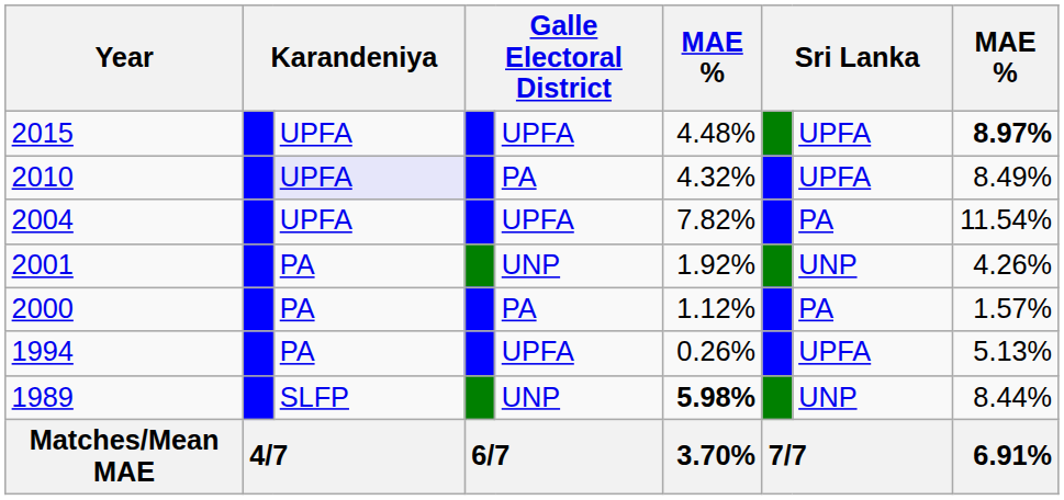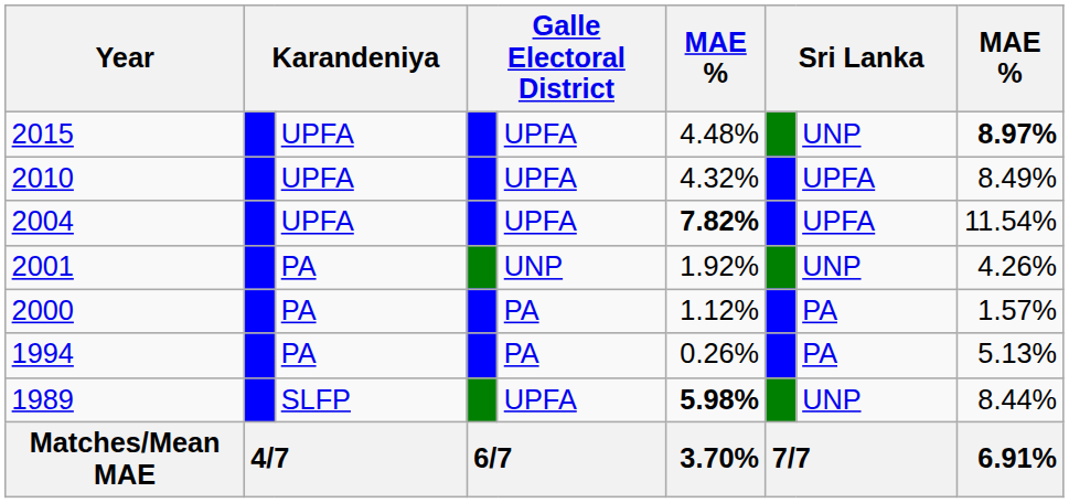 <table class="wikitable">
 <tr>
 <th>Year</th>
 <th colspan="2" width="144px">Karandeniya</th>
 <th colspan="2" width="144px"><a href='#'>Galle Electoral District</a></th>
 <th><a href='#'>MAE</a> %</th>
 <th colspan="2" width="144px">Sri Lanka</th>
 <th>MAE %</th>
 </tr>
 <tr>
 <td><a href='#'>2015</a></td>
 <td style="background-color:blue;" width="10px"></td>
 <td style="text-align:left;"><a href='#'>UPFA</a></td>
 <td style="background-color:blue;" width="10px"></td>
 <td style="text-align:left;"><a href='#'>UPFA</a></td>
 <td style="text-align:right;">4.48%</td>
 <td style="background-color:green;" width="10px"></td>
-<td style="text-align:left;"><a href='#'>UPFA</a></td>
+<td style="text-align:left;"><a href='#'>UNP</a></td>
 <td style="text-align:right;"><strong>8.97%</strong></td>
 </tr>
 <tr>
 <td><a href='#'>2010</a></td>
 <td style="background-color:blue;" width="10px"></td>
-<td style="background: lavender; text-align:left;"><a href='#'>UPFA</a></td>
+<td style="text-align:left;"><a href='#'>UPFA</a></td>
 <td style="background-color:blue;" width="10px"></td>
-<td style="text-align:left;"><a href='#'>PA</a></td>
+<td style="text-align:left;"><a href='#'>UPFA</a></td>
 <td style="text-align:right;">4.32%</td>
 <td style="background-color:blue;" width="10px"></td>
 <td style="text-align:left;"><a href='#'>UPFA</a></td>
 <td style="text-align:right;">8.49%</td>
 </tr>
 <tr>
 <td><a href='#'>2004</a></td>
 <td style="background-color:blue;" width="10px"></td>
 <td style="text-align:left;"><a href='#'>UPFA</a></td>
 <td style="background-color:blue;" width="10px"></td>
 <td style="text-align:left;"><a href='#'>UPFA</a></td>
-<td style="text-align:right;">7.82%</td>
+<td style="text-align:right;"><strong>7.82%</strong></td>
 <td style="background-color:blue;" width="10px"></td>
-<td style="text-align:left;"><a href='#'>PA</a></td>
+<td style="text-align:left;"><a href='#'>UPFA</a></td>
 <td style="text-align:right;">11.54%</td>
 </tr>
 <tr>
 <td><a href='#'>2001</a></td>
 <td style="background-color:blue;" width="10px"></td>
 <td style="text-align:left;"><a href='#'>PA</a></td>
 <td style="background-color:green;" width="10px"></td>
 <td style="text-align:left;"><a href='#'>UNP</a></td>
 <td style="text-align:right;">1.92%</td>
 <td style="background-color:green;" width="10px"></td>
 <td style="text-align:left;"><a href='#'>UNP</a></td>
 <td style="text-align:right;">4.26%</td>
 </tr>
 <tr>
 <td><a href='#'>2000</a></td>
 <td style="background-color:blue;" width="10px"></td>
 <td style="text-align:left;"><a href='#'>PA</a></td>
 <td style="background-color:blue;" width="10px"></td>
 <td style="text-align:left;"><a href='#'>PA</a></td>
 <td style="text-align:right;">1.12%</td>
 <td style="background-color:blue;" width="10px"></td>
 <td style="text-align:left;"><a href='#'>PA</a></td>
 <td style="text-align:right;">1.57%</td>
 </tr>
 <tr>
 <td><a href='#'>1994</a></td>
 <td style="background-color:blue;" width="10px"></td>
 <td style="text-align:left;"><a href='#'>PA</a></td>
 <td style="background-color:blue;" width="10px"></td>
-<td style="text-align:left;"><a href='#'>UPFA</a></td>
+<td style="text-align:left;"><a href='#'>PA</a></td>
 <td style="text-align:right;">0.26%</td>
 <td style="background-color:blue;" width="10px"></td>
-<td style="text-align:left;"><a href='#'>UPFA</a></td>
+<td style="text-align:left;"><a href='#'>PA</a></td>
 <td style="text-align:right;">5.13%</td>
 </tr>
 <tr>
 <td><a href='#'>1989</a></td>
 <td style="background-color:blue;" width="10px"></td>
 <td style="text-align:left;"><a href='#'>SLFP</a></td>
 <td style="background-color:green;" width="10px"></td>
-<td style="text-align:left;"><a href='#'>UNP</a></td>
+<td style="text-align:left;"><a href='#'>UPFA</a></td>
 <td style="text-align:right;"><strong>5.98%</strong></td>
 <td style="background-color:green;" width="10px"></td>
 <td style="text-align:left;"><a href='#'>UNP</a></td>
 <td style="text-align:right;">8.44%</td>
 </tr>
 <tr>
 <th>Matches/Mean MAE</th>
 <th style="text-align:left;"colspan="2" width="144px">4/7</th>
 <th style="text-align:left;"colspan="2" width="144px">6/7</th>
 <th style="text-align:right;">3.70%</th>
 <th style="text-align:left;"colspan="2" width="144px">7/7</th>
 <th style="text-align:right;">6.91%</th>
 </tr>
 </table>
